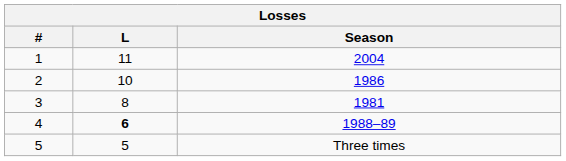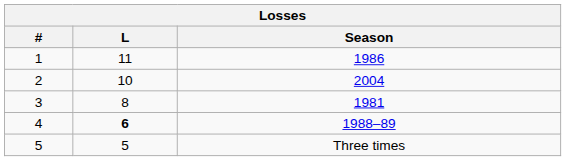 <table class="wikitable" style="text-align: center; font-size: 95%" width="70%">
 <tr>
 <th colspan="3">Losses</th>
 </tr>
 <tr>
 <th>#</th>
 <th>L</th>
 <th>Season</th>
 </tr>
 <tr>
 <td>1</td>
 <td>11</td>
-<td><a href='#'>2004</a></td>
+<td><a href='#'>1986</a></td>
 </tr>
 <tr>
 <td>2</td>
 <td>10</td>
-<td><a href='#'>1986</a></td>
+<td><a href='#'>2004</a></td>
 </tr>
 <tr>
 <td>3</td>
 <td>8</td>
 <td><a href='#'>1981</a></td>
 </tr>
 <tr>
 <td>4</td>
 <td><strong>6</strong></td>
 <td><a href='#'>1988–89</a></td>
 </tr>
 <tr>
 <td>5</td>
 <td>5</td>
 <td>Three times</td>
 </tr>
 </table>
